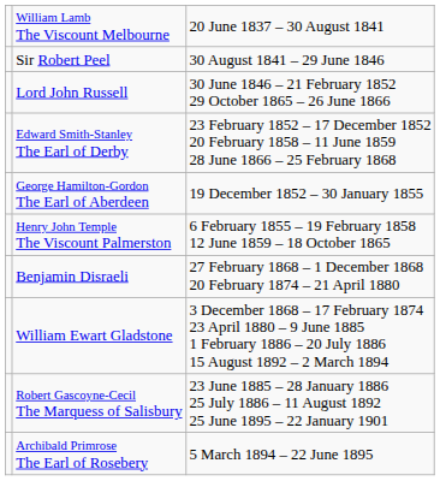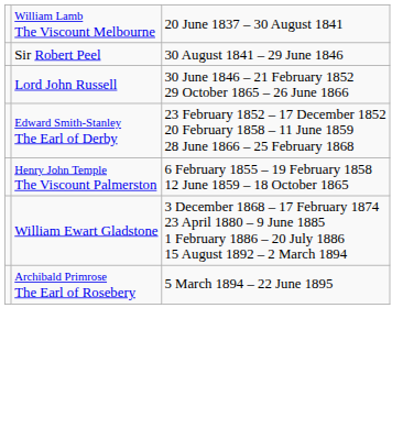 <table class="wikitable">
 <tr>
 <td></td>
 <td><a href='#'><small>William Lamb</small><br>The Viscount Melbourne</a></td>
 <td>20 June 1837 – 30 August 1841</td>
 </tr>
 <tr>
 <td></td>
 <td>Sir <a href='#'>Robert Peel</a></td>
 <td>30 August 1841 – 29 June 1846</td>
 </tr>
 <tr>
 <td></td>
 <td><a href='#'>Lord John Russell</a></td>
 <td>30 June 1846 – 21 February 1852<br>29 October 1865 – 26 June 1866</td>
 </tr>
 <tr>
 <td></td>
 <td><a href='#'><small>Edward Smith-Stanley</small><br>The Earl of Derby</a></td>
 <td>23 February 1852 – 17 December 1852<br>20 February 1858 – 11 June 1859<br>28 June 1866 – 25 February 1868</td>
 </tr>
 <tr>
 <td></td>
-<td><a href='#'><small>George Hamilton-Gordon</small><br>The Earl of Aberdeen</a></td>
-<td>19 December 1852 – 30 January 1855</td>
-</tr>
-<tr>
-<td></td>
 <td><a href='#'><small>Henry John Temple</small><br>The Viscount Palmerston</a></td>
 <td>6 February 1855 – 19 February 1858<br>12 June 1859 – 18 October 1865</td>
-</tr>
-<tr>
-<td></td>
-<td><a href='#'>Benjamin Disraeli</a></td>
-<td>27 February 1868 – 1 December 1868<br>20 February 1874 – 21 April 1880</td>
 </tr>
 <tr>
 <td></td>
 <td><a href='#'>William Ewart Gladstone</a></td>
 <td>3 December 1868 – 17 February 1874<br>23 April 1880 – 9 June 1885<br>1 February 1886 – 20 July 1886<br>15 August 1892 – 2 March 1894</td>
 </tr>
 <tr>
 <td></td>
-<td><a href='#'><small>Robert Gascoyne-Cecil</small><br>The Marquess of Salisbury</a></td>
-<td>23 June 1885 – 28 January 1886<br>25 July 1886 – 11 August 1892<br>25 June 1895 – 22 January 1901</td>
-</tr>
-<tr>
-<td></td>
 <td><a href='#'><small>Archibald Primrose</small><br>The Earl of Rosebery</a></td>
 <td>5 March 1894 – 22 June 1895</td>
 </tr>
 </table>
